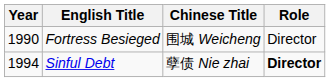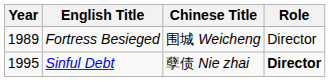 <table class="wikitable">
 <tr>
 <th>Year</th>
 <th>English Title</th>
 <th>Chinese Title</th>
 <th>Role</th>
 </tr>
 <tr>
-<td>1990</td>
+<td>1989</td>
 <td><em>Fortress Besieged</em></td>
 <td>围城 <em>Weicheng</em></td>
 <td>Director</td>
 </tr>
 <tr>
-<td>1994</td>
+<td>1995</td>
 <td><em><a href='#'>Sinful Debt</a></em></td>
 <td>孽债 <em>Nie zhai</em></td>
 <td><strong>Director</strong></td>
 </tr>
 </table>
